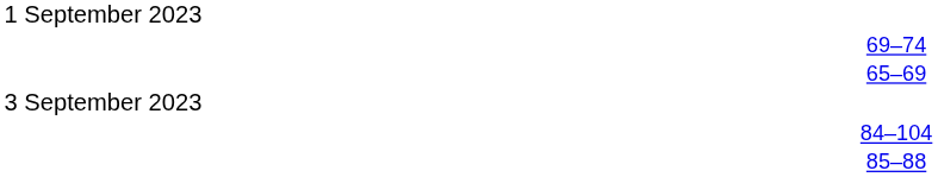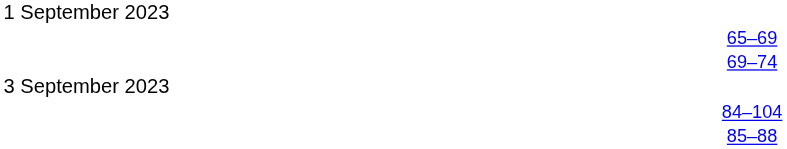 <table style="width:100%;" cellspacing="1">
 <tr>
 <th width=25%></th>
 <th width=2%></th>
 <th width=6%></th>
 <th width=2%></th>
 <th width=25%></th>
 </tr>
 <tr>
 <td>1 September 2023</td>
 </tr>
 <tr style=font-size:90%>
 <td align=right></td>
 <td></td>
-<td align=center><a href='#'>69–74</a></td>
+<td align=center><a href='#'>65–69</a></td>
 <td></td>
 <td></td>
 <td></td>
 </tr>
 <tr style=font-size:90%>
 <td align=right></td>
 <td></td>
-<td align=center><a href='#'>65–69</a></td>
+<td align=center><a href='#'>69–74</a></td>
 <td></td>
 <td></td>
 <td></td>
 </tr>
 <tr>
 <td>3 September 2023</td>
 </tr>
 <tr style=font-size:90%>
 <td align=right></td>
 <td></td>
 <td align=center><a href='#'>84–104</a></td>
 <td></td>
 <td></td>
 <td></td>
 </tr>
 <tr style=font-size:90%>
 <td align=right></td>
 <td></td>
 <td align=center><a href='#'>85–88</a></td>
 <td></td>
 <td></td>
 <td></td>
 </tr>
 </table>
